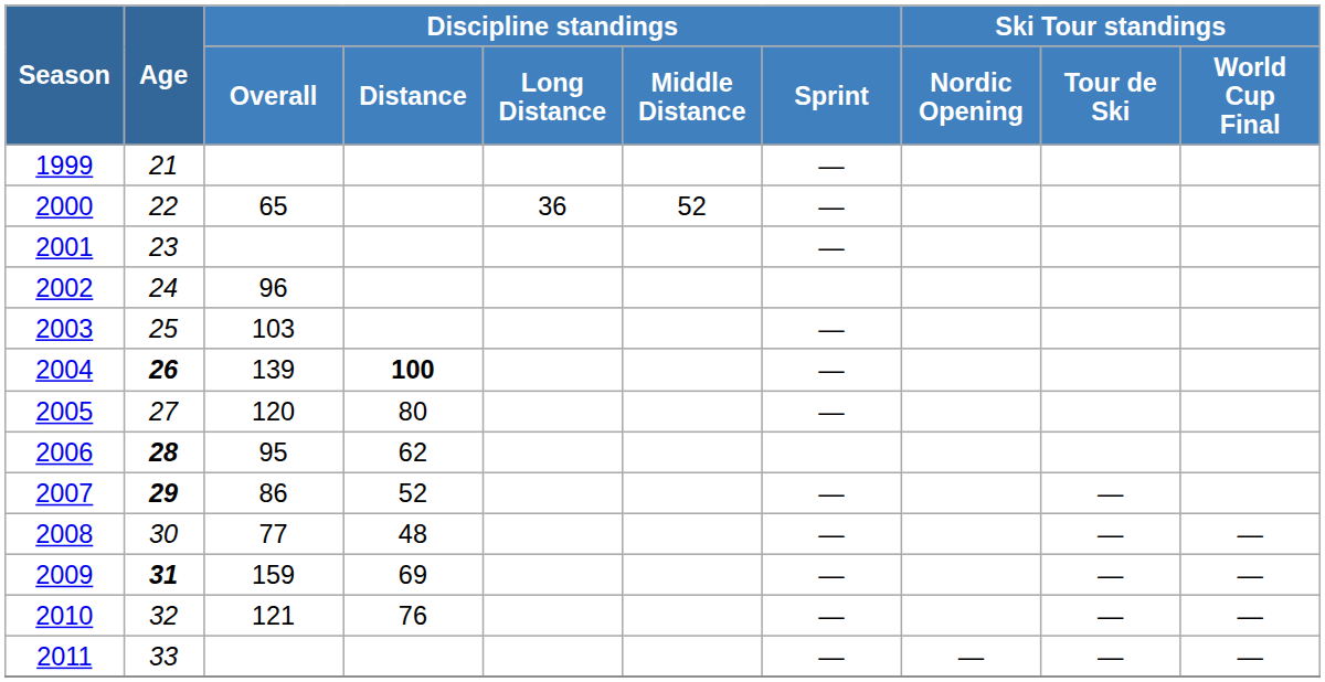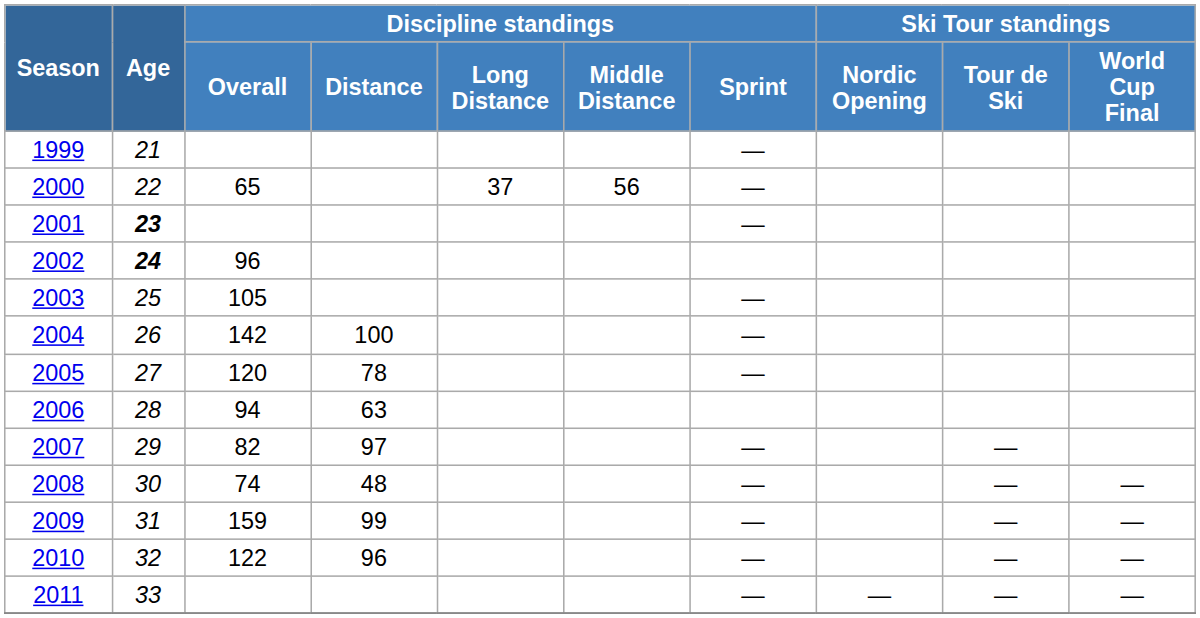 <table class="wikitable" style="font-size:95%; text-align:center; border:grey solid 1px; border-collapse:collapse; background:#ffffff;">
 <tr>
 <th style="background-color:#369; color:white; width:60px;" rowspan="2"> Season </th>
 <th style="background-color:#369; color:white; width:40px;" rowspan="2"> Age </th>
 <th style="background-color:#4180be; color:white;" colspan="5">Discipline standings</th>
 <th style="background-color:#4180be; color:white;" colspan="3">Ski Tour standings</th>
 </tr>
 <tr>
 <th style="background-color:#4180be; color:white; width:75px;">Overall</th>
 <th style="background-color:#4180be; color:white; width:75px;">Distance</th>
 <th style="background-color:#4180be; color:white; width:75px;">Long Distance</th>
 <th style="background-color:#4180be; color:white; width:75px;">Middle Distance</th>
 <th style="background-color:#4180be; color:white; width:75px;">Sprint</th>
 <th style="background-color:#4180be; color:white; width:75px;">Nordic<br>Opening</th>
 <th style="background-color:#4180be; color:white; width:75px;">Tour de<br>Ski</th>
 <th style="background-color:#4180be; color:white; width:75px;">World Cup<br>Final</th>
 </tr>
 <tr>
 <td><a href='#'>1999</a></td>
 <td><em>21</em></td>
 <td></td>
 <td></td>
 <td></td>
 <td></td>
 <td>—</td>
 <td></td>
 <td></td>
 <td></td>
 </tr>
 <tr>
 <td><a href='#'>2000</a></td>
 <td><em>22</em></td>
 <td>65</td>
 <td></td>
-<td>36</td>
-<td>52</td>
+<td>37</td>
+<td>56</td>
 <td>—</td>
 <td></td>
 <td></td>
 <td></td>
 </tr>
 <tr>
 <td><a href='#'>2001</a></td>
-<td><em>23</em></td>
+<td><strong><em>23</em></strong></td>
 <td></td>
 <td></td>
 <td></td>
 <td></td>
 <td>—</td>
 <td></td>
 <td></td>
 <td></td>
 </tr>
 <tr>
 <td><a href='#'>2002</a></td>
-<td><em>24</em></td>
+<td><strong><em>24</em></strong></td>
 <td>96</td>
 <td></td>
 <td></td>
 <td></td>
 <td></td>
 <td></td>
 <td></td>
 <td></td>
 </tr>
 <tr>
 <td><a href='#'>2003</a></td>
 <td><em>25</em></td>
-<td>103</td>
+<td>105</td>
 <td></td>
 <td></td>
 <td></td>
 <td>—</td>
 <td></td>
 <td></td>
 <td></td>
 </tr>
 <tr>
 <td><a href='#'>2004</a></td>
-<td><strong><em>26</em></strong></td>
-<td>139</td>
-<td><strong>100</strong></td>
+<td><em>26</em></td>
+<td>142</td>
+<td>100</td>
 <td></td>
 <td></td>
 <td>—</td>
 <td></td>
 <td></td>
 <td></td>
 </tr>
 <tr>
 <td><a href='#'>2005</a></td>
 <td><em>27</em></td>
 <td>120</td>
-<td>80</td>
+<td>78</td>
 <td></td>
 <td></td>
 <td>—</td>
 <td></td>
 <td></td>
 <td></td>
 </tr>
 <tr>
 <td><a href='#'>2006</a></td>
-<td><strong><em>28</em></strong></td>
-<td>95</td>
-<td>62</td>
+<td><em>28</em></td>
+<td>94</td>
+<td>63</td>
 <td></td>
 <td></td>
 <td></td>
 <td></td>
 <td></td>
 <td></td>
 </tr>
 <tr>
 <td><a href='#'>2007</a></td>
-<td><strong><em>29</em></strong></td>
-<td>86</td>
-<td>52</td>
+<td><em>29</em></td>
+<td>82</td>
+<td>97</td>
 <td></td>
 <td></td>
 <td>—</td>
 <td></td>
 <td>—</td>
 <td></td>
 </tr>
 <tr>
 <td><a href='#'>2008</a></td>
 <td><em>30</em></td>
-<td>77</td>
+<td>74</td>
 <td>48</td>
 <td></td>
 <td></td>
 <td>—</td>
 <td></td>
 <td>—</td>
 <td>—</td>
 </tr>
 <tr>
 <td><a href='#'>2009</a></td>
-<td><strong><em>31</em></strong></td>
+<td><em>31</em></td>
 <td>159</td>
-<td>69</td>
+<td>99</td>
 <td></td>
 <td></td>
 <td>—</td>
 <td></td>
 <td>—</td>
 <td>—</td>
 </tr>
 <tr>
 <td><a href='#'>2010</a></td>
 <td><em>32</em></td>
-<td>121</td>
-<td>76</td>
+<td>122</td>
+<td>96</td>
 <td></td>
 <td></td>
 <td>—</td>
 <td></td>
 <td>—</td>
 <td>—</td>
 </tr>
 <tr>
 <td><a href='#'>2011</a></td>
 <td><em>33</em></td>
 <td></td>
 <td></td>
 <td></td>
 <td></td>
 <td>—</td>
 <td>—</td>
 <td>—</td>
 <td>—</td>
 </tr>
 <tr>
 </tr>
 </table>
